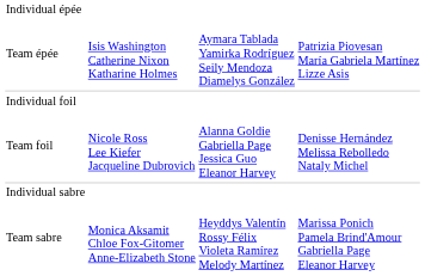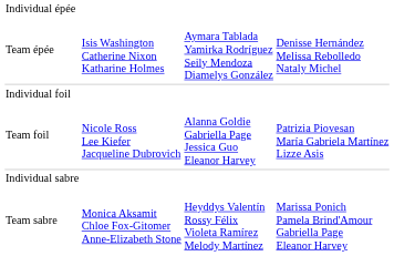 <table>
 <tr>
 <td rowspan=2>Individual épée <br></td>
 <td rowspan=2></td>
 <td rowspan=2></td>
 <td></td>
 </tr>
 <tr>
 <td></td>
 </tr>
 <tr>
 <td>Team épée <br></td>
 <td><br><a href='#'>Isis Washington</a><br><a href='#'>Catherine Nixon</a><br><a href='#'>Katharine Holmes</a></td>
 <td><br><a href='#'>Aymara Tablada</a><br><a href='#'>Yamirka Rodríguez</a><br><a href='#'>Seily Mendoza</a><br><a href='#'>Diamelys González</a></td>
-<td><br><a href='#'>Patrizia Piovesan</a><br><a href='#'>María Gabriela Martínez</a><br><a href='#'>Lizze Asis</a></td>
+<td><br><a href='#'>Denisse Hernández</a><br><a href='#'>Melissa Rebolledo</a><br><a href='#'>Nataly Michel</a></td>
 </tr>
 <tr bgcolor=#DDDDDD>
 <td colspan=7></td>
 </tr>
 <tr>
 <td rowspan=2>Individual foil <br></td>
 <td rowspan=2></td>
 <td rowspan=2></td>
 <td></td>
 </tr>
 <tr>
 <td></td>
 </tr>
 <tr>
 <td>Team  foil <br></td>
 <td><br><a href='#'>Nicole Ross</a><br><a href='#'>Lee Kiefer</a><br><a href='#'>Jacqueline Dubrovich</a></td>
 <td><br><a href='#'>Alanna Goldie</a><br><a href='#'>Gabriella Page</a><br><a href='#'>Jessica Guo</a><br><a href='#'>Eleanor Harvey</a></td>
-<td><br><a href='#'>Denisse Hernández</a><br><a href='#'>Melissa Rebolledo</a><br><a href='#'>Nataly Michel</a></td>
+<td><br><a href='#'>Patrizia Piovesan</a><br><a href='#'>María Gabriela Martínez</a><br><a href='#'>Lizze Asis</a></td>
 </tr>
 <tr bgcolor=#DDDDDD>
 <td colspan=7></td>
 </tr>
 <tr>
 <td rowspan=2>Individual sabre <br></td>
 <td rowspan=2></td>
 <td rowspan=2></td>
 <td></td>
 </tr>
 <tr>
 <td></td>
 </tr>
 <tr>
 <td>Team sabre <br></td>
 <td><br><a href='#'>Monica Aksamit</a><br><a href='#'>Chloe Fox-Gitomer</a><br><a href='#'>Anne-Elizabeth Stone</a></td>
 <td><br><a href='#'>Heyddys Valentín</a><br><a href='#'>Rossy Félix</a><br><a href='#'>Violeta Ramírez</a><br><a href='#'>Melody Martínez</a></td>
 <td><br><a href='#'>Marissa Ponich</a><br><a href='#'>Pamela Brind'Amour</a><br><a href='#'>Gabriella Page</a><br><a href='#'>Eleanor Harvey</a></td>
 </tr>
 </table>
